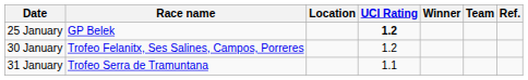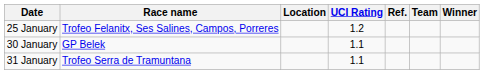 <table class="wikitable sortable">
 <tr>
 <th>Date</th>
 <th>Race name</th>
 <th>Location</th>
 <th><a href='#'>UCI Rating</a></th>
+<th>Ref.</th>
+<th>Team</th>
 <th>Winner</th>
-<th>Team</th>
-<th>Ref.</th>
 </tr>
 <tr>
 <td>25 January</td>
-<td><a href='#'>GP Belek</a></td>
+<td><a href='#'>Trofeo Felanitx, Ses Salines, Campos, Porreres</a></td>
 <td></td>
-<td align=center><strong>1.2</strong></td>
+<td align=center>1.2</td>
+<td align=center></td>
 <td></td>
 <td></td>
-<td align=center></td>
 </tr>
 <tr>
 <td>30 January</td>
-<td><a href='#'>Trofeo Felanitx, Ses Salines, Campos, Porreres</a></td>
+<td><a href='#'>GP Belek</a></td>
 <td></td>
-<td align=center>1.2</td>
+<td align=center>1.1</td>
+<td align=center></td>
 <td></td>
 <td></td>
-<td align=center></td>
 </tr>
 <tr>
 <td>31 January</td>
 <td><a href='#'>Trofeo Serra de Tramuntana</a></td>
 <td></td>
 <td align=center>1.1</td>
+<td align=center></td>
 <td></td>
 <td></td>
-<td align=center></td>
 </tr>
 </table>
